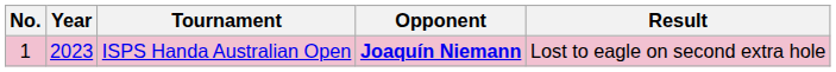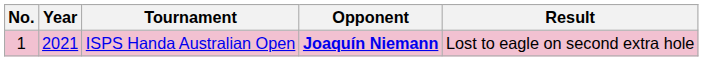 <table class="wikitable" style="font-size:95%;">
 <tr>
 <th>No.</th>
 <th>Year</th>
 <th>Tournament</th>
 <th>Opponent</th>
 <th>Result</th>
 </tr>
 <tr style="background:#F2C1D1;">
 <td align=center>1</td>
-<td><a href='#'>2023</a></td>
+<td><a href='#'>2021</a></td>
 <td><a href='#'>ISPS Handa Australian Open</a></td>
 <td><strong> <a href='#'>Joaquín Niemann</a></strong></td>
 <td>Lost to eagle on second extra hole</td>
 </tr>
 </table>
